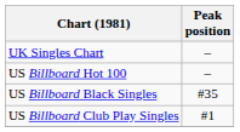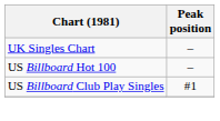 <table class="wikitable sortable">
 <tr>
 <th>Chart (1981)</th>
 <th align="center">Peak<br>position</th>
 </tr>
 <tr>
 <td><a href='#'>UK Singles Chart</a></td>
 <td align="center">–</td>
 </tr>
 <tr>
 <td>US <a href='#'><em>Billboard</em> Hot 100</a></td>
 <td align="center">–</td>
 </tr>
 <tr>
-<td>US <a href='#'><em>Billboard</em> Black Singles</a></td>
-<td align="center">#35</td>
-</tr>
-<tr>
 <td>US <a href='#'><em>Billboard</em> Club Play Singles</a></td>
 <td align="center">#1</td>
 </tr>
 <tr>
 </tr>
 </table>
